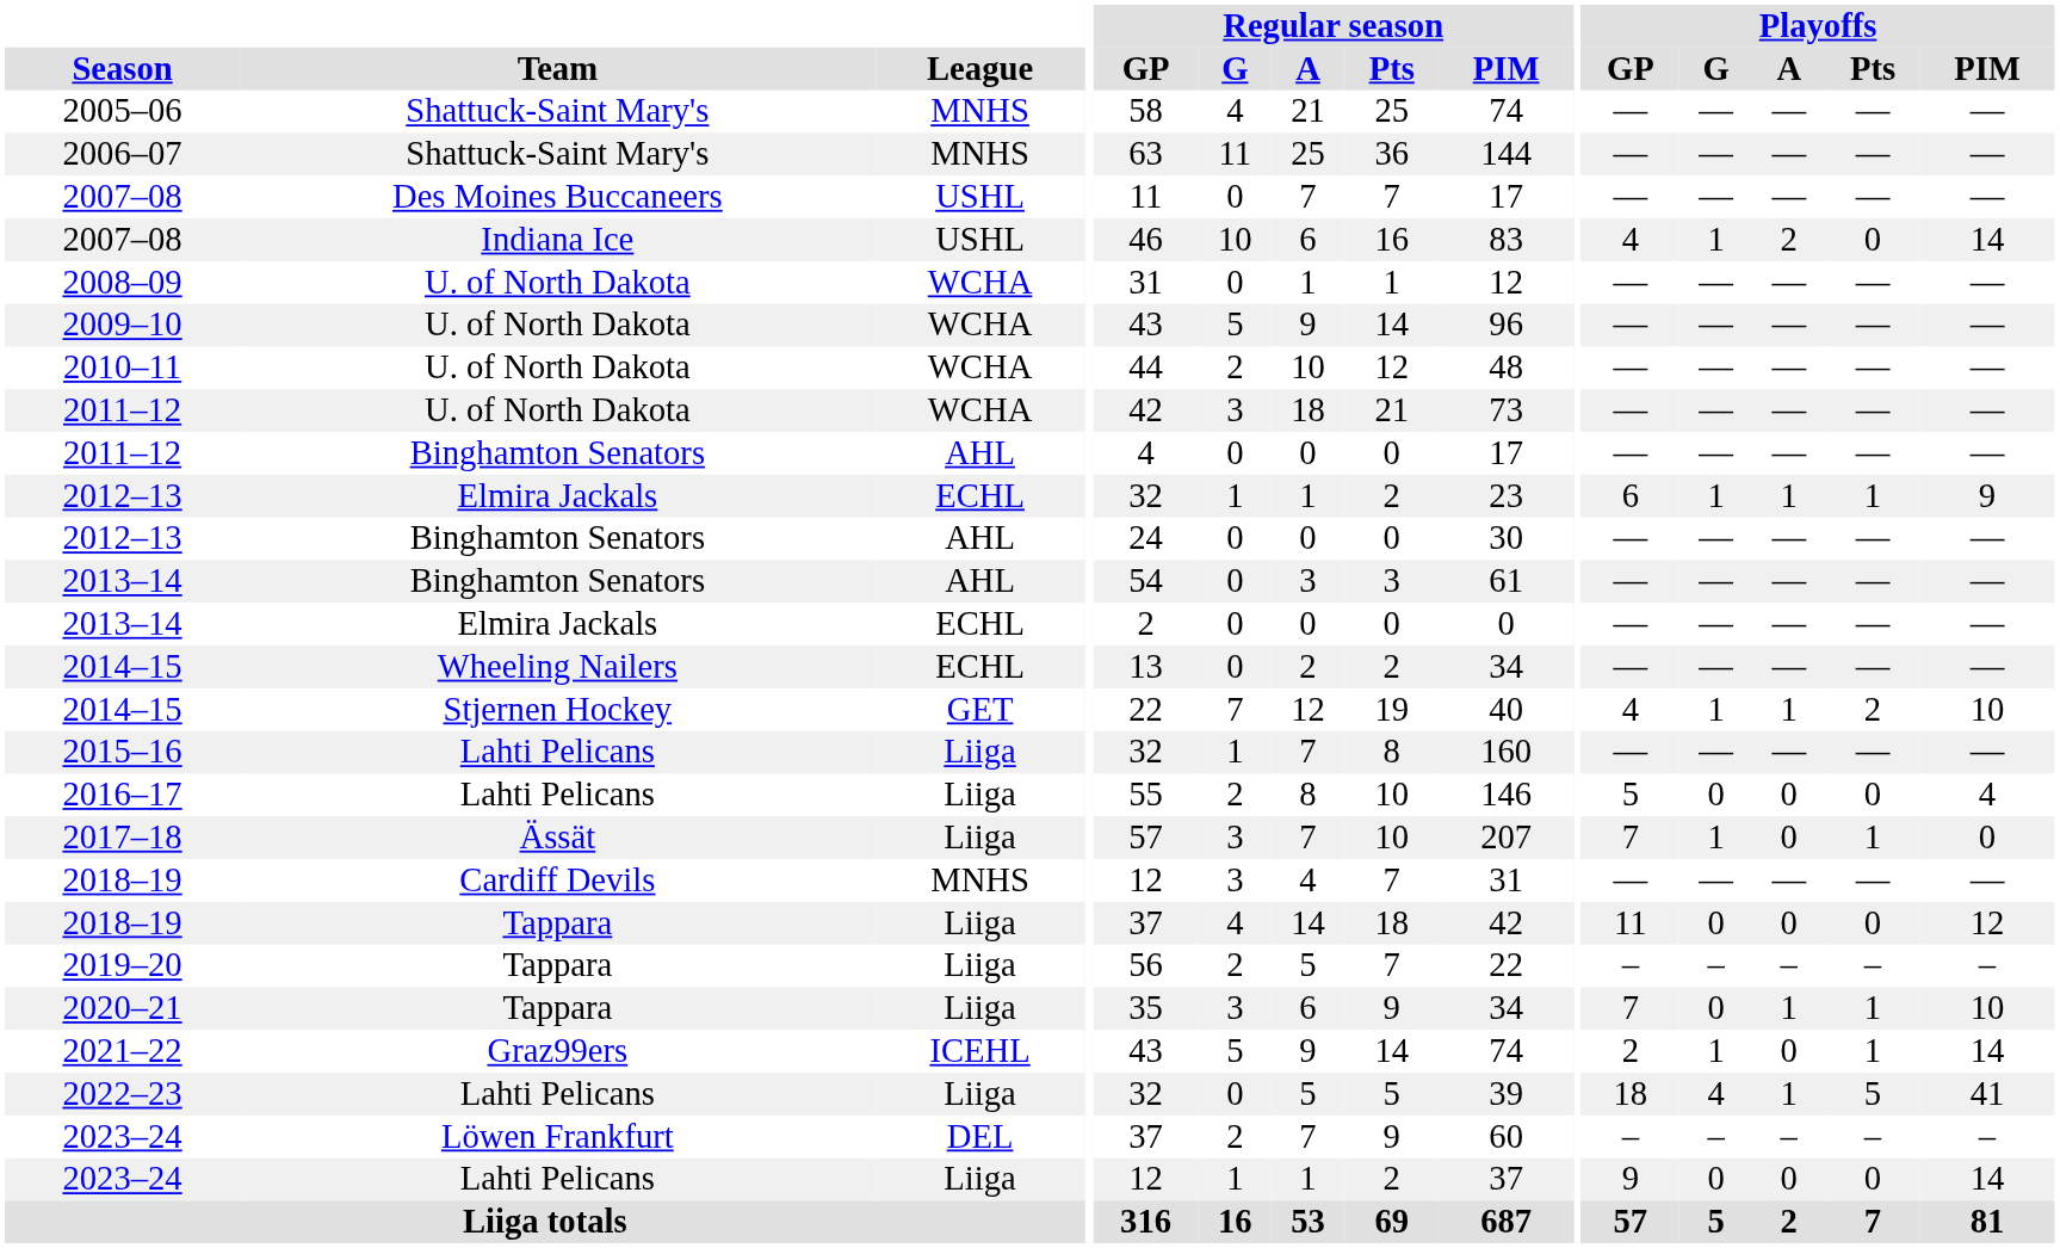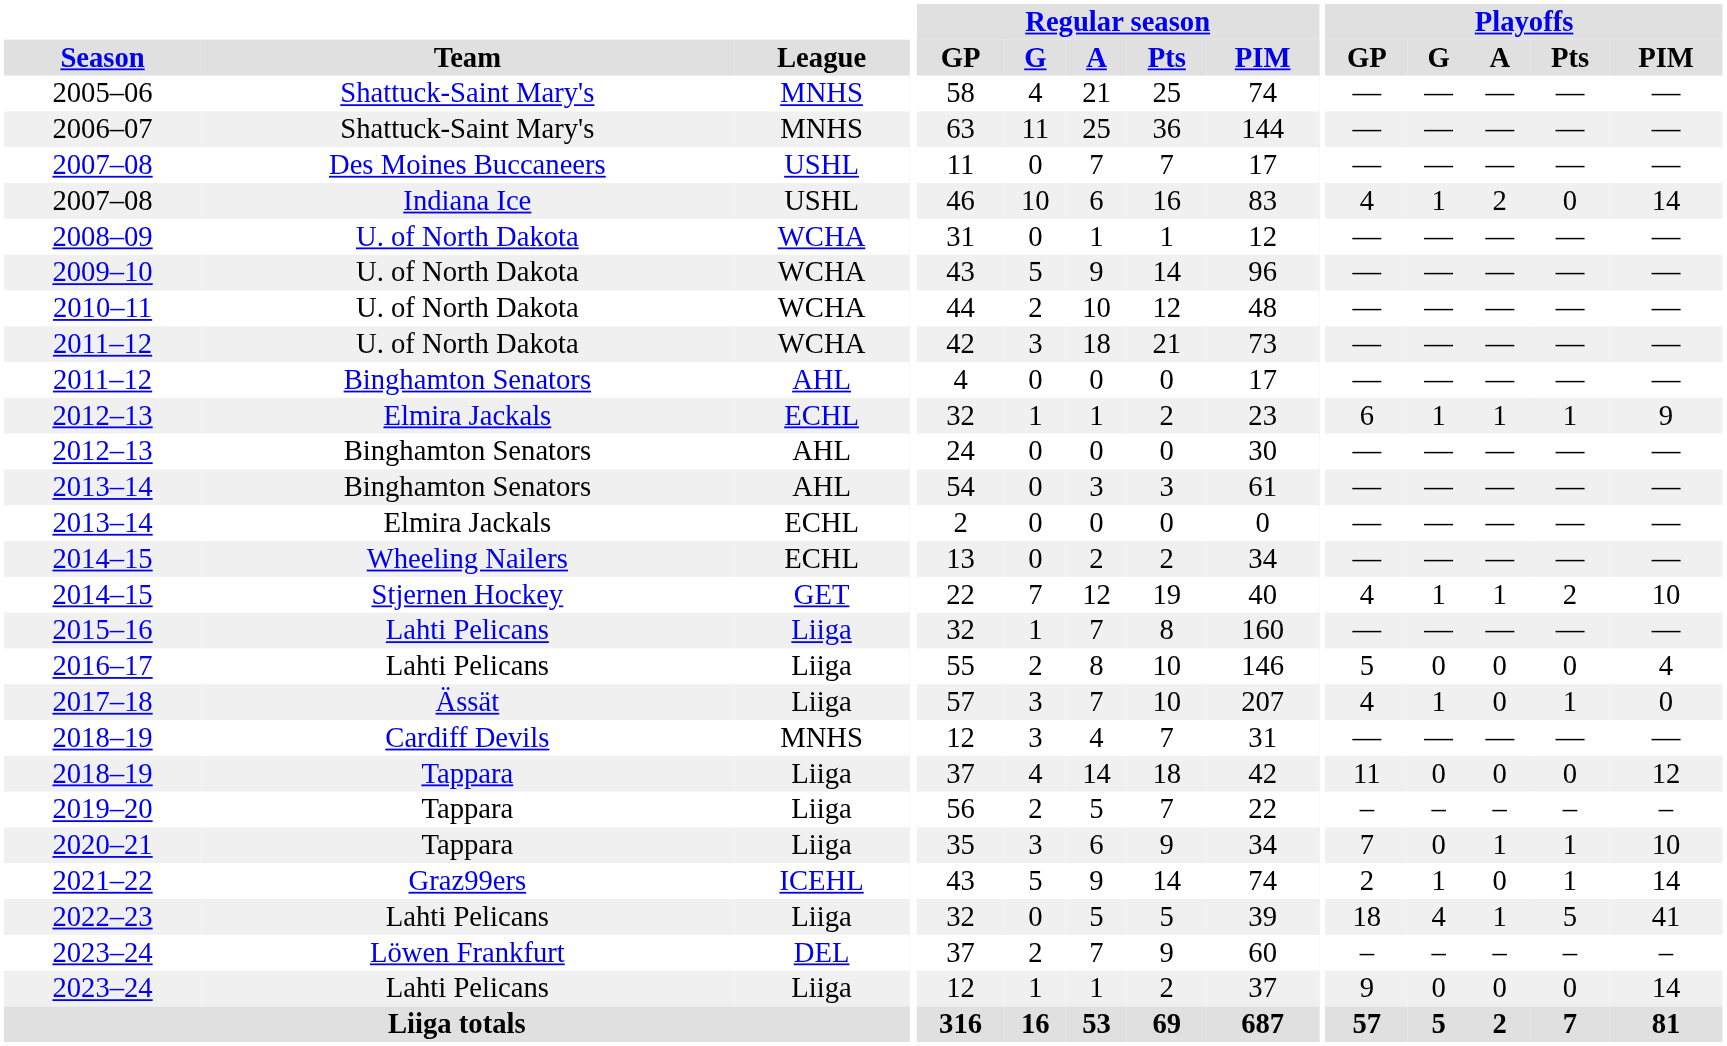 <table border="0" cellpadding="1" cellspacing="0" style="text-align:center; width:60em">
 <tr bgcolor="#e0e0e0">
 <th colspan="3" bgcolor="#ffffff"></th>
 <th rowspan="100" bgcolor="#ffffff"></th>
 <th colspan="5"><a href='#'>Regular season</a></th>
 <th rowspan="100" bgcolor="#ffffff"></th>
 <th colspan="5"><a href='#'>Playoffs</a></th>
 </tr>
 <tr bgcolor="#e0e0e0">
 <th><a href='#'>Season</a></th>
 <th>Team</th>
 <th>League</th>
 <th>GP</th>
 <th><a href='#'>G</a></th>
 <th><a href='#'>A</a></th>
 <th><a href='#'>Pts</a></th>
 <th><a href='#'>PIM</a></th>
 <th>GP</th>
 <th>G</th>
 <th>A</th>
 <th>Pts</th>
 <th>PIM</th>
 </tr>
 <tr>
 <td>2005–06</td>
 <td><a href='#'>Shattuck-Saint Mary's</a></td>
 <td><a href='#'>MNHS</a></td>
 <td>58</td>
 <td>4</td>
 <td>21</td>
 <td>25</td>
 <td>74</td>
 <td>—</td>
 <td>—</td>
 <td>—</td>
 <td>—</td>
 <td>—</td>
 </tr>
 <tr bgcolor="#f0f0f0">
 <td>2006–07</td>
 <td>Shattuck-Saint Mary's</td>
 <td>MNHS</td>
 <td>63</td>
 <td>11</td>
 <td>25</td>
 <td>36</td>
 <td>144</td>
 <td>—</td>
 <td>—</td>
 <td>—</td>
 <td>—</td>
 <td>—</td>
 </tr>
 <tr>
 <td><a href='#'>2007–08</a></td>
 <td><a href='#'>Des Moines Buccaneers</a></td>
 <td><a href='#'>USHL</a></td>
 <td>11</td>
 <td>0</td>
 <td>7</td>
 <td>7</td>
 <td>17</td>
 <td>—</td>
 <td>—</td>
 <td>—</td>
 <td>—</td>
 <td>—</td>
 </tr>
 <tr bgcolor="#f0f0f0">
 <td>2007–08</td>
 <td><a href='#'>Indiana Ice</a></td>
 <td>USHL</td>
 <td>46</td>
 <td>10</td>
 <td>6</td>
 <td>16</td>
 <td>83</td>
 <td>4</td>
 <td>1</td>
 <td>2</td>
 <td>0</td>
 <td>14</td>
 </tr>
 <tr>
 <td><a href='#'>2008–09</a></td>
 <td><a href='#'>U. of North Dakota</a></td>
 <td><a href='#'>WCHA</a></td>
 <td>31</td>
 <td>0</td>
 <td>1</td>
 <td>1</td>
 <td>12</td>
 <td>—</td>
 <td>—</td>
 <td>—</td>
 <td>—</td>
 <td>—</td>
 </tr>
 <tr bgcolor="#f0f0f0">
 <td><a href='#'>2009–10</a></td>
 <td>U. of North Dakota</td>
 <td>WCHA</td>
 <td>43</td>
 <td>5</td>
 <td>9</td>
 <td>14</td>
 <td>96</td>
 <td>—</td>
 <td>—</td>
 <td>—</td>
 <td>—</td>
 <td>—</td>
 </tr>
 <tr>
 <td><a href='#'>2010–11</a></td>
 <td>U. of North Dakota</td>
 <td>WCHA</td>
 <td>44</td>
 <td>2</td>
 <td>10</td>
 <td>12</td>
 <td>48</td>
 <td>—</td>
 <td>—</td>
 <td>—</td>
 <td>—</td>
 <td>—</td>
 </tr>
 <tr bgcolor="#f0f0f0">
 <td><a href='#'>2011–12</a></td>
 <td>U. of North Dakota</td>
 <td>WCHA</td>
 <td>42</td>
 <td>3</td>
 <td>18</td>
 <td>21</td>
 <td>73</td>
 <td>—</td>
 <td>—</td>
 <td>—</td>
 <td>—</td>
 <td>—</td>
 </tr>
 <tr>
 <td><a href='#'>2011–12</a></td>
 <td><a href='#'>Binghamton Senators</a></td>
 <td><a href='#'>AHL</a></td>
 <td>4</td>
 <td>0</td>
 <td>0</td>
 <td>0</td>
 <td>17</td>
 <td>—</td>
 <td>—</td>
 <td>—</td>
 <td>—</td>
 <td>—</td>
 </tr>
 <tr bgcolor="#f0f0f0">
 <td><a href='#'>2012–13</a></td>
 <td><a href='#'>Elmira Jackals</a></td>
 <td><a href='#'>ECHL</a></td>
 <td>32</td>
 <td>1</td>
 <td>1</td>
 <td>2</td>
 <td>23</td>
 <td>6</td>
 <td>1</td>
 <td>1</td>
 <td>1</td>
 <td>9</td>
 </tr>
 <tr>
 <td><a href='#'>2012–13</a></td>
 <td>Binghamton Senators</td>
 <td>AHL</td>
 <td>24</td>
 <td>0</td>
 <td>0</td>
 <td>0</td>
 <td>30</td>
 <td>—</td>
 <td>—</td>
 <td>—</td>
 <td>—</td>
 <td>—</td>
 </tr>
 <tr bgcolor="#f0f0f0">
 <td><a href='#'>2013–14</a></td>
 <td>Binghamton Senators</td>
 <td>AHL</td>
 <td>54</td>
 <td>0</td>
 <td>3</td>
 <td>3</td>
 <td>61</td>
 <td>—</td>
 <td>—</td>
 <td>—</td>
 <td>—</td>
 <td>—</td>
 </tr>
 <tr>
 <td><a href='#'>2013–14</a></td>
 <td>Elmira Jackals</td>
 <td>ECHL</td>
 <td>2</td>
 <td>0</td>
 <td>0</td>
 <td>0</td>
 <td>0</td>
 <td>—</td>
 <td>—</td>
 <td>—</td>
 <td>—</td>
 <td>—</td>
 </tr>
 <tr bgcolor="#f0f0f0">
 <td><a href='#'>2014–15</a></td>
 <td><a href='#'>Wheeling Nailers</a></td>
 <td>ECHL</td>
 <td>13</td>
 <td>0</td>
 <td>2</td>
 <td>2</td>
 <td>34</td>
 <td>—</td>
 <td>—</td>
 <td>—</td>
 <td>—</td>
 <td>—</td>
 </tr>
 <tr>
 <td><a href='#'>2014–15</a></td>
 <td><a href='#'>Stjernen Hockey</a></td>
 <td><a href='#'>GET</a></td>
 <td>22</td>
 <td>7</td>
 <td>12</td>
 <td>19</td>
 <td>40</td>
 <td>4</td>
 <td>1</td>
 <td>1</td>
 <td>2</td>
 <td>10</td>
 </tr>
 <tr bgcolor="#f0f0f0">
 <td><a href='#'>2015–16</a></td>
 <td><a href='#'>Lahti Pelicans</a></td>
 <td><a href='#'>Liiga</a></td>
 <td>32</td>
 <td>1</td>
 <td>7</td>
 <td>8</td>
 <td>160</td>
 <td>—</td>
 <td>—</td>
 <td>—</td>
 <td>—</td>
 <td>—</td>
 </tr>
 <tr>
 <td><a href='#'>2016–17</a></td>
 <td>Lahti Pelicans</td>
 <td>Liiga</td>
 <td>55</td>
 <td>2</td>
 <td>8</td>
 <td>10</td>
 <td>146</td>
 <td>5</td>
 <td>0</td>
 <td>0</td>
 <td>0</td>
 <td>4</td>
 </tr>
 <tr bgcolor="#f0f0f0">
 <td><a href='#'>2017–18</a></td>
 <td><a href='#'>Ässät</a></td>
 <td>Liiga</td>
 <td>57</td>
 <td>3</td>
 <td>7</td>
 <td>10</td>
 <td>207</td>
-<td>7</td>
+<td>4</td>
 <td>1</td>
 <td>0</td>
 <td>1</td>
 <td>0</td>
 </tr>
 <tr>
 <td><a href='#'>2018–19</a></td>
 <td><a href='#'>Cardiff Devils</a></td>
 <td>MNHS</td>
 <td>12</td>
 <td>3</td>
 <td>4</td>
 <td>7</td>
 <td>31</td>
 <td>—</td>
 <td>—</td>
 <td>—</td>
 <td>—</td>
 <td>—</td>
 </tr>
 <tr bgcolor="#f0f0f0">
 <td><a href='#'>2018–19</a></td>
 <td><a href='#'>Tappara</a></td>
 <td>Liiga</td>
 <td>37</td>
 <td>4</td>
 <td>14</td>
 <td>18</td>
 <td>42</td>
 <td>11</td>
 <td>0</td>
 <td>0</td>
 <td>0</td>
 <td>12</td>
 </tr>
 <tr>
 <td><a href='#'>2019–20</a></td>
 <td>Tappara</td>
 <td>Liiga</td>
 <td>56</td>
 <td>2</td>
 <td>5</td>
 <td>7</td>
 <td>22</td>
 <td>–</td>
 <td>–</td>
 <td>–</td>
 <td>–</td>
 <td>–</td>
 </tr>
 <tr bgcolor="#f0f0f0">
 <td><a href='#'>2020–21</a></td>
 <td>Tappara</td>
 <td>Liiga</td>
 <td>35</td>
 <td>3</td>
 <td>6</td>
 <td>9</td>
 <td>34</td>
 <td>7</td>
 <td>0</td>
 <td>1</td>
 <td>1</td>
 <td>10</td>
 </tr>
 <tr>
 <td><a href='#'>2021–22</a></td>
 <td><a href='#'>Graz99ers</a></td>
 <td><a href='#'>ICEHL</a></td>
 <td>43</td>
 <td>5</td>
 <td>9</td>
 <td>14</td>
 <td>74</td>
 <td>2</td>
 <td>1</td>
 <td>0</td>
 <td>1</td>
 <td>14</td>
 </tr>
 <tr bgcolor="#f0f0f0">
 <td><a href='#'>2022–23</a></td>
 <td>Lahti Pelicans</td>
 <td>Liiga</td>
 <td>32</td>
 <td>0</td>
 <td>5</td>
 <td>5</td>
 <td>39</td>
 <td>18</td>
 <td>4</td>
 <td>1</td>
 <td>5</td>
 <td>41</td>
 </tr>
 <tr>
 <td><a href='#'>2023–24</a></td>
 <td><a href='#'>Löwen Frankfurt</a></td>
 <td><a href='#'>DEL</a></td>
 <td>37</td>
 <td>2</td>
 <td>7</td>
 <td>9</td>
 <td>60</td>
 <td>–</td>
 <td>–</td>
 <td>–</td>
 <td>–</td>
 <td>–</td>
 </tr>
 <tr bgcolor="#f0f0f0">
 <td><a href='#'>2023–24</a></td>
 <td>Lahti Pelicans</td>
 <td>Liiga</td>
 <td>12</td>
 <td>1</td>
 <td>1</td>
 <td>2</td>
 <td>37</td>
 <td>9</td>
 <td>0</td>
 <td>0</td>
 <td>0</td>
 <td>14</td>
 </tr>
 <tr bgcolor="#e0e0e0">
 <th colspan="3">Liiga totals</th>
 <th>316</th>
 <th>16</th>
 <th>53</th>
 <th>69</th>
 <th>687</th>
 <th>57</th>
 <th>5</th>
 <th>2</th>
 <th>7</th>
 <th>81</th>
 </tr>
 </table>
